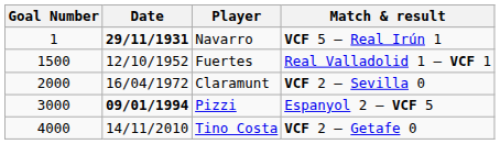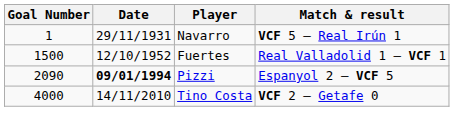 <table class="wikitable">
 <tr>
 <th>Goal Number</th>
 <th>Date</th>
 <th>Player</th>
 <th>Match & result</th>
 </tr>
 <tr>
 <td style="text-align: center;">1</td>
-<td><strong>29/11/1931</strong></td>
+<td>29/11/1931</td>
 <td>Navarro</td>
 <td><strong>VCF</strong> 5 – <a href='#'>Real Irún</a> 1</td>
 </tr>
 <tr>
 <td style="text-align: center;">1500</td>
 <td>12/10/1952</td>
 <td>Fuertes</td>
 <td><a href='#'>Real Valladolid</a> 1 – <strong>VCF</strong> 1</td>
 </tr>
 <tr>
-<td style="text-align: center;">2000</td>
-<td>16/04/1972</td>
-<td>Claramunt</td>
-<td><strong>VCF</strong> 2 – <a href='#'>Sevilla</a> 0</td>
-</tr>
-<tr>
-<td style="text-align: center;">3000</td>
+<td style="text-align: center;">2090</td>
 <td><strong>09/01/1994</strong></td>
 <td><a href='#'>Pizzi</a></td>
 <td><a href='#'>Espanyol</a> 2 – <strong>VCF</strong> 5</td>
 </tr>
 <tr>
 <td style="text-align: center;">4000</td>
 <td>14/11/2010</td>
 <td><a href='#'>Tino Costa</a></td>
 <td><strong>VCF</strong> 2 – <a href='#'>Getafe</a> 0</td>
 </tr>
 </table>
